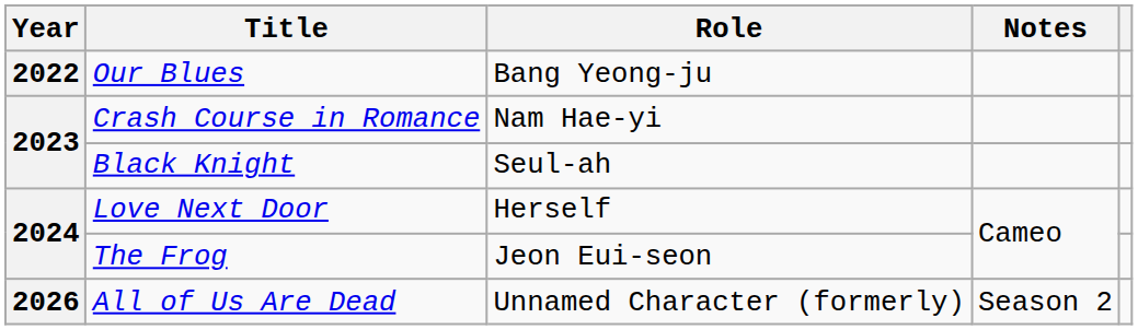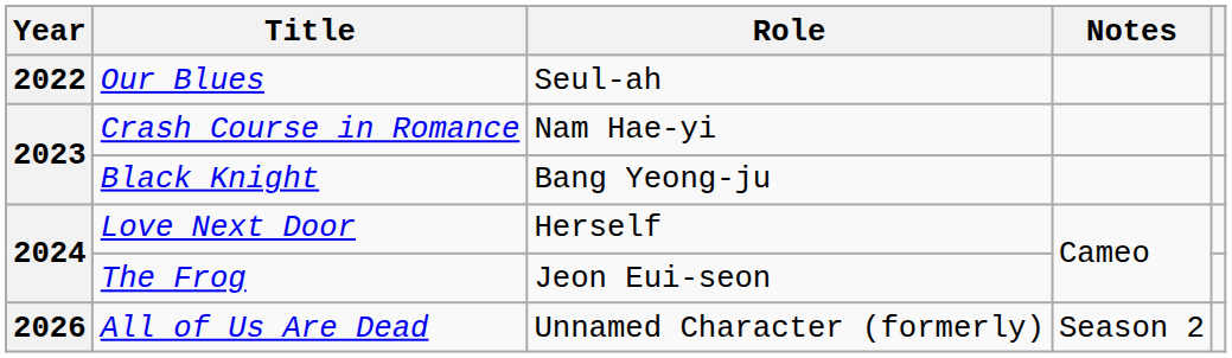 <table class="wikitable plainrowheaders sortable">
 <tr>
 <th scope="col">Year</th>
 <th scope="col">Title</th>
 <th scope="col">Role</th>
 <th scope="col" class="unsortable">Notes</th>
 <th scope="col" class="unsortable"></th>
 </tr>
 <tr>
 <th scope="row">2022</th>
 <td><em><a href='#'>Our Blues</a></em></td>
-<td>Bang Yeong-ju</td>
+<td>Seul-ah</td>
 <td></td>
 <td style="text-align:center"></td>
 </tr>
 <tr>
 <th scope="row" rowspan="2">2023</th>
 <td><em><a href='#'>Crash Course in Romance</a></em></td>
 <td>Nam Hae-yi</td>
 <td></td>
 <td style="text-align:center"></td>
 </tr>
 <tr>
 <td><em><a href='#'>Black Knight</a></em></td>
-<td>Seul-ah</td>
+<td>Bang Yeong-ju</td>
 <td></td>
 <td style="text-align:center"></td>
 </tr>
 <tr>
 <th scope="row" rowspan="2">2024</th>
 <td><em><a href='#'>Love Next Door</a></em></td>
 <td>Herself</td>
 <td rowspan="2">Cameo</td>
 <td style="text-align:center"></td>
 </tr>
 <tr>
 <td><em><a href='#'>The Frog</a></em></td>
 <td>Jeon Eui-seon</td>
 <td style="text-align:center"></td>
 </tr>
 <tr>
 <th scope="row">2026</th>
 <td><em><a href='#'>All of Us Are Dead</a></em></td>
 <td>Unnamed Character (formerly)</td>
 <td>Season 2</td>
 <td style="text-align:center"></td>
 </tr>
 </table>
